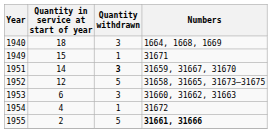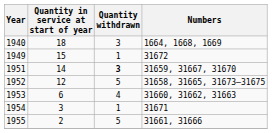 <table class=wikitable style=text-align:center>
 <tr>
 <th>Year</th>
 <th>Quantity in<br>service at <br>start of year</th>
 <th>Quantity<br>withdrawn</th>
 <th>Numbers</th>
 </tr>
 <tr>
 <td>1940</td>
 <td>18</td>
 <td>3</td>
 <td align=left>1664, 1668, 1669</td>
 </tr>
 <tr>
 <td>1949</td>
 <td>15</td>
 <td>1</td>
-<td align=left>31671</td>
+<td align=left>31672</td>
 </tr>
 <tr>
 <td>1951</td>
 <td>14</td>
 <td><strong>3</strong></td>
 <td align=left>31659, 31667, 31670</td>
 </tr>
 <tr>
 <td>1952</td>
 <td>12</td>
 <td>5</td>
 <td align=left>31658, 31665, 31673–31675</td>
 </tr>
 <tr>
 <td>1953</td>
 <td>6</td>
-<td>3</td>
+<td>4</td>
 <td align=left>31660, 31662, 31663</td>
 </tr>
 <tr>
 <td>1954</td>
-<td>4</td>
+<td>3</td>
 <td>1</td>
-<td align=left>31672</td>
+<td align=left>31671</td>
 </tr>
 <tr>
 <td>1955</td>
 <td>2</td>
 <td>5</td>
-<td align=left><strong>31661, 31666</strong></td>
+<td align=left>31661, 31666</td>
 </tr>
 <tr>
 </tr>
 </table>
